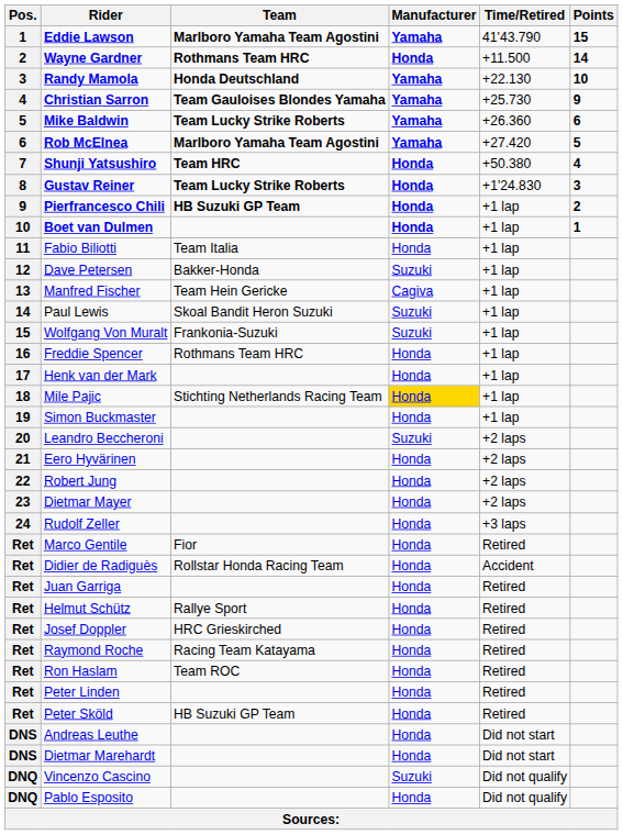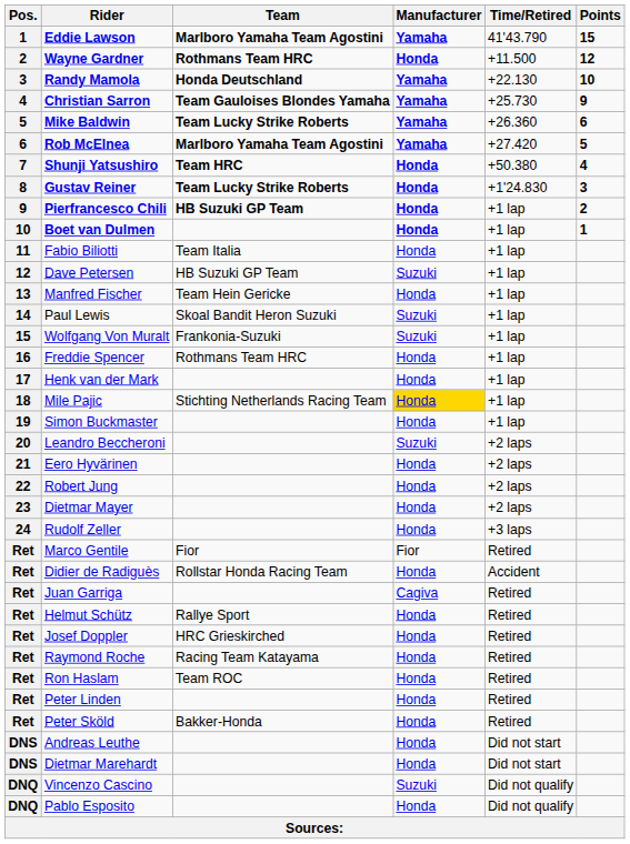 <table class="wikitable" style="font-size: 95%;">
 <tr>
 <th>Pos.</th>
 <th>Rider</th>
 <th>Team</th>
 <th>Manufacturer</th>
 <th>Time/Retired</th>
 <th>Points</th>
 </tr>
 <tr>
 <th>1</th>
 <td> <strong><a href='#'>Eddie Lawson</a></strong></td>
 <td><strong>Marlboro Yamaha Team Agostini</strong></td>
 <td><strong><a href='#'>Yamaha</a></strong></td>
 <td>41'43.790</td>
 <td><strong>15</strong></td>
 </tr>
 <tr>
 <th>2</th>
 <td> <strong><a href='#'>Wayne Gardner</a></strong></td>
 <td><strong>Rothmans Team HRC</strong></td>
 <td><strong><a href='#'>Honda</a></strong></td>
 <td>+11.500</td>
-<td><strong>14</strong></td>
+<td><strong>12</strong></td>
 </tr>
 <tr>
 <th>3</th>
 <td> <strong><a href='#'>Randy Mamola</a></strong></td>
 <td><strong>Honda Deutschland</strong></td>
 <td><strong><a href='#'>Yamaha</a></strong></td>
 <td>+22.130</td>
 <td><strong>10</strong></td>
 </tr>
 <tr>
 <th>4</th>
 <td> <strong><a href='#'>Christian Sarron</a></strong></td>
 <td><strong>Team Gauloises Blondes Yamaha</strong></td>
 <td><strong><a href='#'>Yamaha</a></strong></td>
 <td>+25.730</td>
 <td><strong>9</strong></td>
 </tr>
 <tr>
 <th>5</th>
 <td> <strong><a href='#'>Mike Baldwin</a></strong></td>
 <td><strong>Team Lucky Strike Roberts</strong></td>
 <td><strong><a href='#'>Yamaha</a></strong></td>
 <td>+26.360</td>
 <td><strong>6</strong></td>
 </tr>
 <tr>
 <th>6</th>
 <td> <strong><a href='#'>Rob McElnea</a></strong></td>
 <td><strong>Marlboro Yamaha Team Agostini</strong></td>
 <td><strong><a href='#'>Yamaha</a></strong></td>
 <td>+27.420</td>
 <td><strong>5</strong></td>
 </tr>
 <tr>
 <th>7</th>
 <td> <strong><a href='#'>Shunji Yatsushiro</a></strong></td>
 <td><strong>Team HRC</strong></td>
 <td><strong><a href='#'>Honda</a></strong></td>
 <td>+50.380</td>
 <td><strong>4</strong></td>
 </tr>
 <tr>
 <th>8</th>
 <td> <strong><a href='#'>Gustav Reiner</a></strong></td>
 <td><strong>Team Lucky Strike Roberts</strong></td>
 <td><strong><a href='#'>Honda</a></strong></td>
 <td>+1'24.830</td>
 <td><strong>3</strong></td>
 </tr>
 <tr>
 <th>9</th>
 <td> <strong><a href='#'>Pierfrancesco Chili</a></strong></td>
 <td><strong>HB Suzuki GP Team</strong></td>
 <td><strong><a href='#'>Honda</a></strong></td>
 <td>+1 lap</td>
 <td><strong>2</strong></td>
 </tr>
 <tr>
 <th>10</th>
 <td> <strong><a href='#'>Boet van Dulmen</a></strong></td>
 <td></td>
 <td><strong><a href='#'>Honda</a></strong></td>
 <td>+1 lap</td>
 <td><strong>1</strong></td>
 </tr>
 <tr>
 <th>11</th>
 <td> <a href='#'>Fabio Biliotti</a></td>
 <td>Team Italia</td>
 <td><a href='#'>Honda</a></td>
 <td>+1 lap</td>
 <td></td>
 </tr>
 <tr>
 <th>12</th>
 <td> <a href='#'>Dave Petersen</a></td>
-<td>Bakker-Honda</td>
+<td>HB Suzuki GP Team</td>
 <td><a href='#'>Suzuki</a></td>
 <td>+1 lap</td>
 <td></td>
 </tr>
 <tr>
 <th>13</th>
 <td> <a href='#'>Manfred Fischer</a></td>
 <td>Team Hein Gericke</td>
-<td><a href='#'>Cagiva</a></td>
+<td><a href='#'>Honda</a></td>
 <td>+1 lap</td>
 <td></td>
 </tr>
 <tr>
 <th>14</th>
 <td> Paul Lewis</td>
 <td>Skoal Bandit Heron Suzuki</td>
 <td><a href='#'>Suzuki</a></td>
 <td>+1 lap</td>
 <td></td>
 </tr>
 <tr>
 <th>15</th>
 <td> <a href='#'>Wolfgang Von Muralt</a></td>
 <td>Frankonia-Suzuki</td>
 <td><a href='#'>Suzuki</a></td>
 <td>+1 lap</td>
 <td></td>
 </tr>
 <tr>
 <th>16</th>
 <td> <a href='#'>Freddie Spencer</a></td>
 <td>Rothmans Team HRC</td>
 <td><a href='#'>Honda</a></td>
 <td>+1 lap</td>
 <td></td>
 </tr>
 <tr>
 <th>17</th>
 <td> <a href='#'>Henk van der Mark</a></td>
 <td></td>
 <td><a href='#'>Honda</a></td>
 <td>+1 lap</td>
 <td></td>
 </tr>
 <tr>
 <th>18</th>
 <td> <a href='#'>Mile Pajic</a></td>
 <td>Stichting Netherlands Racing Team</td>
 <td style="background: gold;"><a href='#'>Honda</a></td>
 <td>+1 lap</td>
 <td></td>
 </tr>
 <tr>
 <th>19</th>
 <td> <a href='#'>Simon Buckmaster</a></td>
 <td></td>
 <td><a href='#'>Honda</a></td>
 <td>+1 lap</td>
 <td></td>
 </tr>
 <tr>
 <th>20</th>
 <td> <a href='#'>Leandro Beccheroni</a></td>
 <td></td>
 <td><a href='#'>Suzuki</a></td>
 <td>+2 laps</td>
 <td></td>
 </tr>
 <tr>
 <th>21</th>
 <td> <a href='#'>Eero Hyvärinen</a></td>
 <td></td>
 <td><a href='#'>Honda</a></td>
 <td>+2 laps</td>
 <td></td>
 </tr>
 <tr>
 <th>22</th>
 <td> <a href='#'>Robert Jung</a></td>
 <td></td>
 <td><a href='#'>Honda</a></td>
 <td>+2 laps</td>
 <td></td>
 </tr>
 <tr>
 <th>23</th>
 <td> <a href='#'>Dietmar Mayer</a></td>
 <td></td>
 <td><a href='#'>Honda</a></td>
 <td>+2 laps</td>
 <td></td>
 </tr>
 <tr>
 <th>24</th>
 <td> <a href='#'>Rudolf Zeller</a></td>
 <td></td>
 <td><a href='#'>Honda</a></td>
 <td>+3 laps</td>
 <td></td>
 </tr>
 <tr>
 <th>Ret</th>
 <td> <a href='#'>Marco Gentile</a></td>
 <td>Fior</td>
-<td><a href='#'>Honda</a></td>
+<td>Fior</td>
 <td>Retired</td>
 <td></td>
 </tr>
 <tr>
 <th>Ret</th>
 <td> <a href='#'>Didier de Radiguès</a></td>
 <td>Rollstar Honda Racing Team</td>
 <td><a href='#'>Honda</a></td>
 <td>Accident</td>
 <td></td>
 </tr>
 <tr>
 <th>Ret</th>
 <td> <a href='#'>Juan Garriga</a></td>
 <td></td>
-<td><a href='#'>Honda</a></td>
+<td><a href='#'>Cagiva</a></td>
 <td>Retired</td>
 <td></td>
 </tr>
 <tr>
 <th>Ret</th>
 <td> <a href='#'>Helmut Schütz</a></td>
 <td>Rallye Sport</td>
 <td><a href='#'>Honda</a></td>
 <td>Retired</td>
 <td></td>
 </tr>
 <tr>
 <th>Ret</th>
 <td> <a href='#'>Josef Doppler</a></td>
 <td>HRC Grieskirched</td>
 <td><a href='#'>Honda</a></td>
 <td>Retired</td>
 <td></td>
 </tr>
 <tr>
 <th>Ret</th>
 <td> <a href='#'>Raymond Roche</a></td>
 <td>Racing Team Katayama</td>
 <td><a href='#'>Honda</a></td>
 <td>Retired</td>
 <td></td>
 </tr>
 <tr>
 <th>Ret</th>
 <td> <a href='#'>Ron Haslam</a></td>
 <td>Team ROC</td>
 <td><a href='#'>Honda</a></td>
 <td>Retired</td>
 <td></td>
 </tr>
 <tr>
 <th>Ret</th>
 <td> <a href='#'>Peter Linden</a></td>
 <td></td>
 <td><a href='#'>Honda</a></td>
 <td>Retired</td>
 <td></td>
 </tr>
 <tr>
 <th>Ret</th>
 <td> <a href='#'>Peter Sköld</a></td>
-<td>HB Suzuki GP Team</td>
+<td>Bakker-Honda</td>
 <td><a href='#'>Honda</a></td>
 <td>Retired</td>
 <td></td>
 </tr>
 <tr>
 <th>DNS</th>
 <td> <a href='#'>Andreas Leuthe</a></td>
 <td></td>
 <td><a href='#'>Honda</a></td>
 <td>Did not start</td>
 <td></td>
 </tr>
 <tr>
 <th>DNS</th>
 <td> <a href='#'>Dietmar Marehardt</a></td>
 <td></td>
 <td><a href='#'>Honda</a></td>
 <td>Did not start</td>
 <td></td>
 </tr>
 <tr>
 <th>DNQ</th>
 <td> <a href='#'>Vincenzo Cascino</a></td>
 <td></td>
 <td><a href='#'>Suzuki</a></td>
 <td>Did not qualify</td>
 <td></td>
 </tr>
 <tr>
 <th>DNQ</th>
 <td> <a href='#'>Pablo Esposito</a></td>
 <td></td>
 <td><a href='#'>Honda</a></td>
 <td>Did not qualify</td>
 <td></td>
 </tr>
 <tr>
 <th colspan=8>Sources: </th>
 </tr>
 </table>
